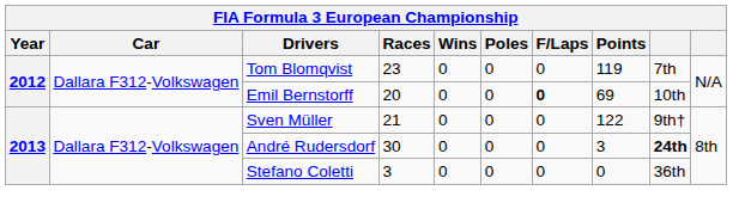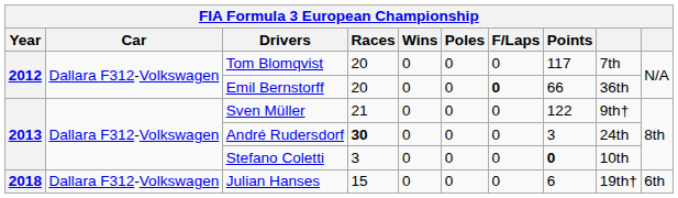 <table class="wikitable" style="font-size:85%">
 <tr>
 <th colspan="10" align="center"><a href='#'>FIA Formula 3 European Championship</a></th>
 </tr>
 <tr>
 <th>Year</th>
 <th>Car</th>
 <th>Drivers</th>
 <th>Races</th>
 <th>Wins</th>
 <th>Poles</th>
 <th>F/Laps</th>
 <th>Points</th>
 <th></th>
 <th></th>
 </tr>
 <tr>
 <th rowspan="2"><a href='#'>2012</a></th>
 <td rowspan="2"><a href='#'>Dallara F312</a>-<a href='#'>Volkswagen</a></td>
 <td> <a href='#'>Tom Blomqvist</a></td>
-<td>23</td>
+<td>20</td>
 <td>0</td>
 <td>0</td>
 <td>0</td>
-<td>119</td>
+<td>117</td>
 <td>7th</td>
 <td rowspan="2">N/A</td>
 </tr>
 <tr>
 <td> <a href='#'>Emil Bernstorff</a></td>
 <td>20</td>
 <td>0</td>
 <td>0</td>
 <td><strong>0</strong></td>
-<td>69</td>
-<td>10th</td>
+<td>66</td>
+<td>36th</td>
 </tr>
 <tr>
 <th rowspan="3"><a href='#'>2013</a></th>
 <td rowspan="3"><a href='#'>Dallara F312</a>-<a href='#'>Volkswagen</a></td>
 <td> <a href='#'>Sven Müller</a></td>
 <td>21</td>
 <td>0</td>
 <td>0</td>
 <td>0</td>
 <td>122</td>
 <td>9th†</td>
 <td rowspan=3>8th</td>
 </tr>
 <tr>
 <td> <a href='#'>André Rudersdorf</a></td>
-<td>30</td>
+<td><strong>30</strong></td>
 <td>0</td>
 <td>0</td>
 <td>0</td>
 <td>3</td>
-<td><strong>24th</strong></td>
+<td>24th</td>
 </tr>
 <tr>
 <td> <a href='#'>Stefano Coletti</a></td>
 <td>3</td>
 <td>0</td>
 <td>0</td>
 <td>0</td>
+<td><strong>0</strong></td>
+<td>10th</td>
+</tr>
+<tr>
+<th rowspan="1"><a href='#'>2018</a></th>
+<td rowspan="1"><a href='#'>Dallara F312</a>-<a href='#'>Volkswagen</a></td>
+<td> <a href='#'>Julian Hanses</a></td>
+<td>15</td>
 <td>0</td>
-<td>36th</td>
+<td>0</td>
+<td>0</td>
+<td>6</td>
+<td>19th†</td>
+<td rowspan=1>6th</td>
 </tr>
 </table>
